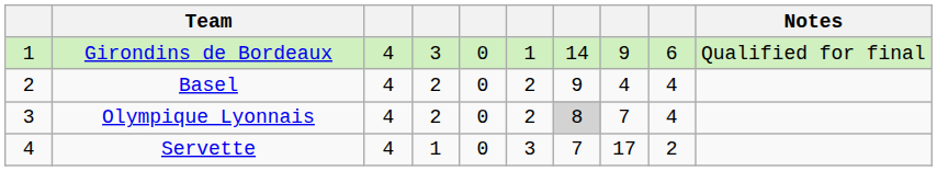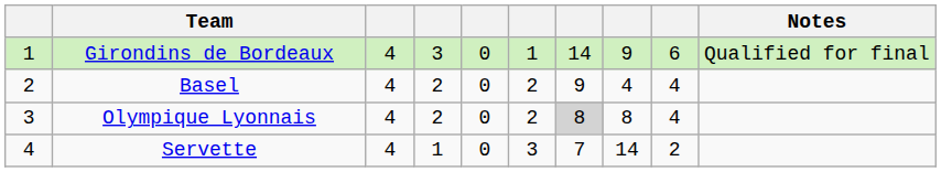 <table class="wikitable" style="text-align: center;">
 <tr>
 <th width="25"></th>
 <th width="200">Team</th>
 <th width="25"></th>
 <th width="25"></th>
 <th width="25"></th>
 <th width="25"></th>
 <th width="25"></th>
 <th width="25"></th>
 <th width="25"></th>
 <th width="150">Notes</th>
 </tr>
 <tr style="background: #D0F0C0">
 <td>1</td>
 <td><a href='#'>Girondins de Bordeaux</a></td>
 <td>4</td>
 <td>3</td>
 <td>0</td>
 <td>1</td>
 <td>14</td>
 <td>9</td>
 <td>6</td>
 <td>Qualified for final</td>
 </tr>
 <tr>
 <td>2</td>
 <td><a href='#'>Basel</a></td>
 <td>4</td>
 <td>2</td>
 <td>0</td>
 <td>2</td>
 <td>9</td>
 <td>4</td>
 <td>4</td>
 <td></td>
 </tr>
 <tr>
 <td>3</td>
 <td><a href='#'>Olympique Lyonnais</a></td>
 <td>4</td>
 <td>2</td>
 <td>0</td>
 <td>2</td>
 <td style="background: lightgrey;">8</td>
-<td>7</td>
+<td>8</td>
 <td>4</td>
 <td></td>
 </tr>
 <tr>
 <td>4</td>
 <td><a href='#'>Servette</a></td>
 <td>4</td>
 <td>1</td>
 <td>0</td>
 <td>3</td>
 <td>7</td>
-<td>17</td>
+<td>14</td>
 <td>2</td>
 <td></td>
 </tr>
 </table>
